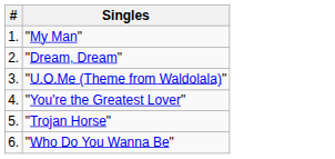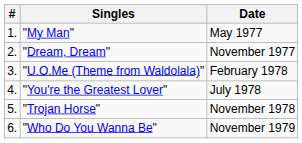 <table class="wikitable">
 <tr>
 <th>#</th>
 <th>Singles</th>
+<th>Date</th>
 </tr>
 <tr>
 <td>1.</td>
 <td>"<a href='#'>My Man</a>"</td>
+<td>May 1977</td>
 </tr>
 <tr>
 <td>2.</td>
 <td>"<a href='#'>Dream, Dream</a>"</td>
+<td>November 1977</td>
 </tr>
 <tr>
 <td>3.</td>
 <td>"<a href='#'>U.O.Me (Theme from Waldolala)</a>"</td>
+<td>February 1978</td>
 </tr>
 <tr>
 <td>4.</td>
 <td>"<a href='#'>You're the Greatest Lover</a>"</td>
+<td>July 1978</td>
 </tr>
 <tr>
 <td>5.</td>
 <td>"<a href='#'>Trojan Horse</a>"</td>
+<td>November 1978</td>
 </tr>
 <tr>
 <td>6.</td>
 <td>"<a href='#'>Who Do You Wanna Be</a>"</td>
+<td>November 1979</td>
 </tr>
 </table>
